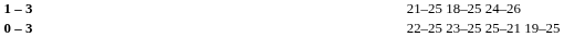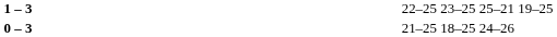 <table width=100% cellspacing=1>
 <tr>
 <th width=20%></th>
 <th width=12%></th>
 <th width=20%></th>
 <th width=33%></th>
 <td></td>
 </tr>
 <tr style=font-size:95%>
 <td align=right></td>
 <td align=center><strong>1 – 3</strong></td>
 <td><strong></strong></td>
-<td>21–25 18–25 24–26</td>
+<td>22–25 23–25 25–21 19–25</td>
 <td></td>
 </tr>
 <tr style=font-size:95%>
 <td align=right></td>
 <td align=center><strong>0 – 3</strong></td>
 <td><strong></strong></td>
-<td>22–25 23–25 25–21 19–25</td>
+<td>21–25 18–25 24–26</td>
 </tr>
 </table>
